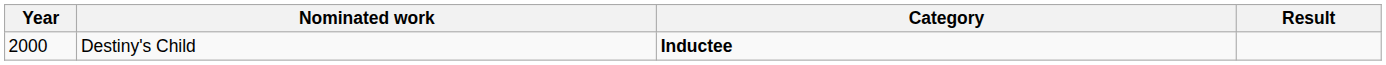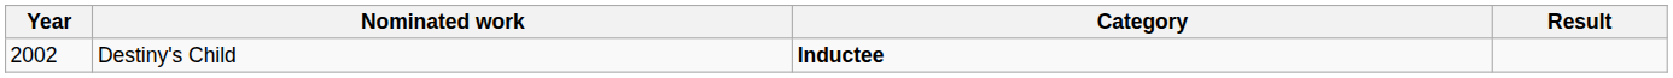 <table class="wikitable" width="100%">
 <tr>
 <th width="5%">Year</th>
 <th width="40%">Nominated work</th>
 <th width="40%">Category</th>
 <th width="10%">Result</th>
 </tr>
 <tr>
-<td>2000</td>
+<td>2002</td>
 <td>Destiny's Child</td>
 <td><strong>Inductee</strong></td>
 <td></td>
 </tr>
 </table>
